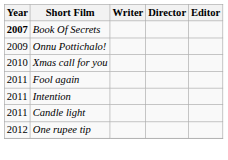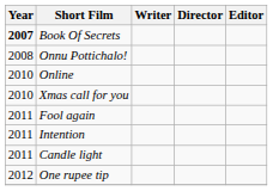 <table class="wikitable sortable">
 <tr>
 <th>Year</th>
 <th>Short Film</th>
 <th>Writer</th>
 <th>Director</th>
 <th>Editor</th>
 </tr>
 <tr>
 <td><strong>2007</strong></td>
 <td><em>Book Of Secrets</em></td>
 <td></td>
 <td></td>
 <td></td>
 </tr>
 <tr>
-<td>2009</td>
+<td>2008</td>
 <td><em>Onnu Pottichalo!</em></td>
+<td></td>
+<td></td>
+<td></td>
+</tr>
+<tr>
+<td>2010</td>
+<td><em>Online</em></td>
 <td></td>
 <td></td>
 <td></td>
 </tr>
 <tr>
 <td>2010</td>
 <td><em>Xmas call for you</em></td>
 <td></td>
 <td></td>
 <td></td>
 </tr>
 <tr>
 <td>2011</td>
 <td><em>Fool again</em></td>
 <td></td>
 <td></td>
 <td></td>
 </tr>
 <tr>
 <td>2011</td>
 <td><em>Intention</em></td>
 <td></td>
 <td></td>
 <td></td>
 </tr>
 <tr>
 <td>2011</td>
 <td><em>Candle light</em></td>
 <td></td>
 <td></td>
 <td></td>
 </tr>
 <tr>
 <td>2012</td>
 <td><em>One rupee tip</em></td>
 <td></td>
 <td></td>
 <td></td>
 </tr>
 <tr>
 </tr>
 </table>
